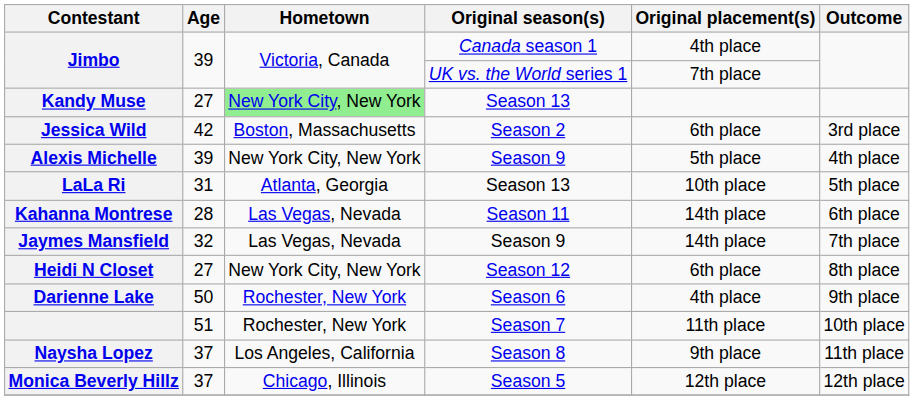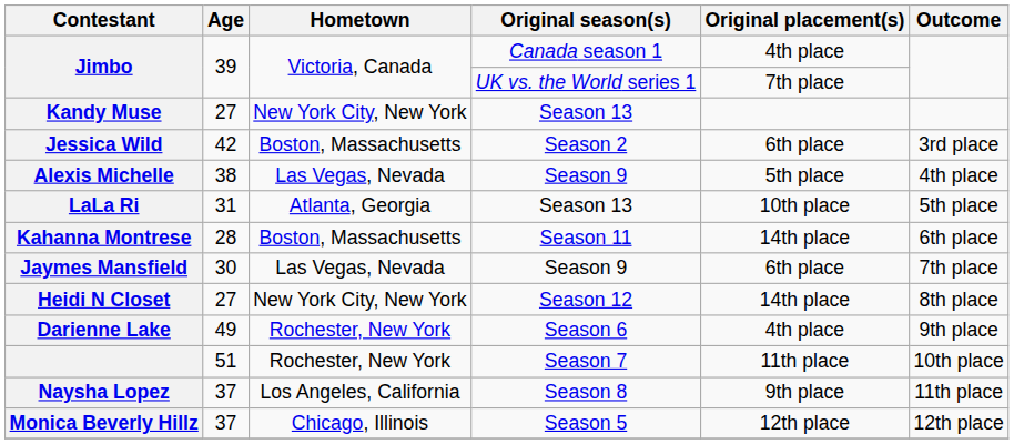 <table class="wikitable sortable" style="text-align:center">
 <tr>
 <th scope="col">Contestant</th>
 <th scope="col">Age</th>
 <th scope="col">Hometown</th>
 <th scope="col">Original season(s)</th>
 <th scope="col">Original placement(s)</th>
 <th scope="col">Outcome</th>
 </tr>
 <tr>
 <th scope="row" rowspan="2"><a href='#'>Jimbo</a></th>
 <td rowspan="2">39</td>
 <td rowspan="2" nowrap><a href='#'>Victoria</a>, Canada</td>
 <td><a href='#'><em>Canada</em> season 1</a></td>
 <td>4th place</td>
 <td rowspan="2"></td>
 </tr>
 <tr>
 <td nowrap><a href='#'><em>UK vs. the World</em> series 1</a></td>
 <td>7th place</td>
 </tr>
 <tr>
 <th><a href='#'>Kandy Muse</a></th>
 <td>27</td>
-<td nowrap style="background: lightgreen;"><a href='#'>New York City</a>, New York</td>
+<td nowrap><a href='#'>New York City</a>, New York</td>
 <td><a href='#'>Season 13</a></td>
 <td></td>
 <td></td>
 </tr>
 <tr>
 <th scope="row"><a href='#'>Jessica Wild</a></th>
 <td>42</td>
 <td><a href='#'>Boston</a>, Massachusetts</td>
 <td><a href='#'>Season 2</a></td>
 <td>6th place</td>
 <td>3rd place</td>
 </tr>
 <tr>
 <th scope="row"><a href='#'>Alexis Michelle</a></th>
-<td>39</td>
-<td>New York City, New York</td>
+<td>38</td>
+<td><a href='#'>Las Vegas</a>, Nevada</td>
 <td><a href='#'>Season 9</a></td>
 <td>5th place</td>
 <td>4th place</td>
 </tr>
 <tr>
 <th scope="row"><a href='#'>LaLa Ri</a></th>
 <td>31</td>
 <td><a href='#'>Atlanta</a>, Georgia</td>
 <td>Season 13</td>
 <td>10th place</td>
 <td>5th place</td>
 </tr>
 <tr>
 <th scope="row"><a href='#'>Kahanna Montrese</a></th>
 <td>28</td>
-<td><a href='#'>Las Vegas</a>, Nevada</td>
+<td><a href='#'>Boston</a>, Massachusetts</td>
 <td><a href='#'>Season 11</a></td>
 <td>14th place</td>
 <td>6th place</td>
 </tr>
 <tr>
 <th scope="row"><a href='#'>Jaymes Mansfield</a></th>
-<td>32</td>
+<td>30</td>
 <td>Las Vegas, Nevada</td>
 <td>Season 9</td>
-<td>14th place</td>
+<td>6th place</td>
 <td>7th place</td>
 </tr>
 <tr>
 <th scope="row"><a href='#'>Heidi N Closet</a></th>
 <td>27</td>
 <td>New York City, New York</td>
 <td><a href='#'>Season 12</a></td>
-<td>6th place</td>
+<td>14th place</td>
 <td>8th place</td>
 </tr>
 <tr>
 <th scope="row"><a href='#'>Darienne Lake</a></th>
-<td>50</td>
+<td>49</td>
 <td><a href='#'>Rochester, New York</a></td>
 <td><a href='#'>Season 6</a></td>
 <td>4th place</td>
 <td>9th place</td>
 </tr>
 <tr>
 <th scope="row"></th>
 <td>51</td>
 <td>Rochester, New York</td>
 <td><a href='#'>Season 7</a></td>
 <td>11th place</td>
 <td>10th place</td>
 </tr>
 <tr>
 <th scope="row"><a href='#'>Naysha Lopez</a></th>
 <td>37</td>
 <td>Los Angeles, California</td>
 <td><a href='#'>Season 8</a></td>
 <td>9th place</td>
 <td>11th place</td>
 </tr>
 <tr>
 <th scope="row" nowrap><a href='#'>Monica Beverly Hillz</a></th>
 <td>37</td>
 <td><a href='#'>Chicago</a>, Illinois</td>
 <td><a href='#'>Season 5</a></td>
 <td>12th place</td>
 <td>12th place</td>
 </tr>
 <tr>
 </tr>
 </table>
